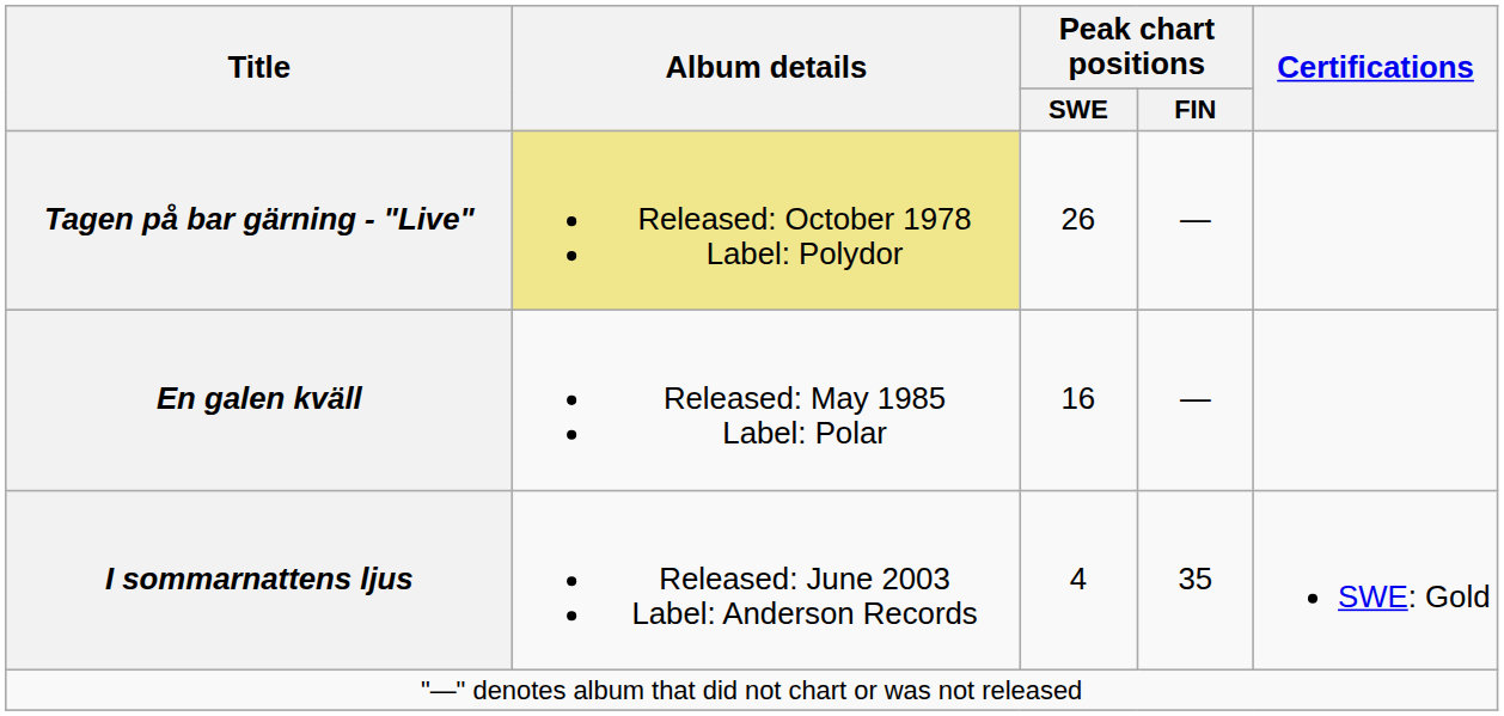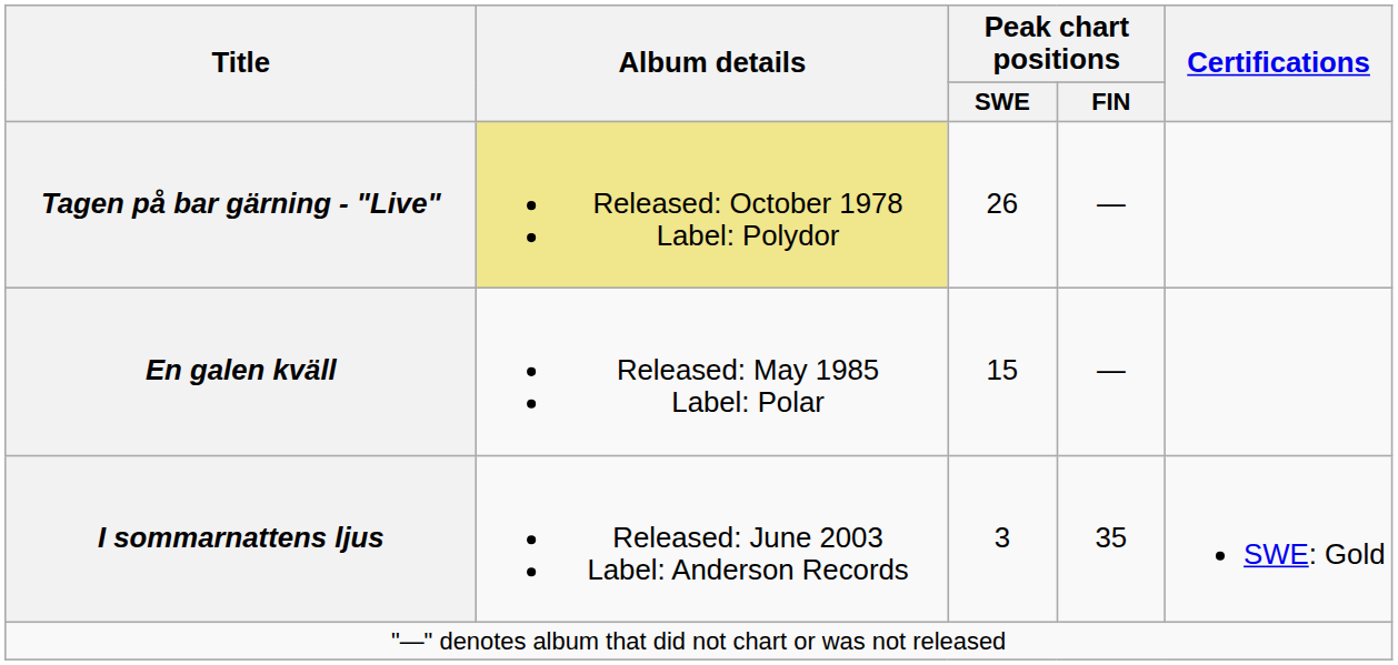 <table class="wikitable plainrowheaders" style="text-align:center;" border="1">
 <tr>
 <th scope="col" rowspan="2" style="width:16em;">Title</th>
 <th scope="col" rowspan="2" style="width:16em;">Album details</th>
 <th scope="col" colspan="2">Peak chart positions</th>
 <th scope="col" rowspan="2"><a href='#'>Certifications</a></th>
 </tr>
 <tr>
 <th scope="col" style="width:4em;font-size:85%;">SWE<br></th>
 <th scope="col" style="width:4em;font-size:85%;">FIN<br></th>
 </tr>
 <tr>
 <th scope="row"><em>Tagen på bar gärning - "Live"</em><br></th>
 <td style="background: khaki;"><br><ul><li>Released: October 1978</li><li>Label: Polydor</li></ul></td>
 <td>26</td>
 <td>—</td>
 <td></td>
 </tr>
 <tr>
 <th scope="row"><em>En galen kväll</em></th>
 <td><br><ul><li>Released: May 1985</li><li>Label: Polar</li></ul></td>
-<td>16</td>
+<td>15</td>
 <td>—</td>
 <td></td>
 </tr>
 <tr>
 <th scope="row"><em>I sommarnattens ljus</em></th>
 <td><br><ul><li>Released: June 2003</li><li>Label: Anderson Records</li></ul></td>
-<td>4</td>
+<td>3</td>
 <td>35</td>
 <td><br><ul><li><a href='#'>SWE</a>: Gold</li></ul></td>
 </tr>
 <tr>
 <td colspan="14" style="font-size:85%">"—" denotes album that did not chart or was not released</td>
 </tr>
 </table>
